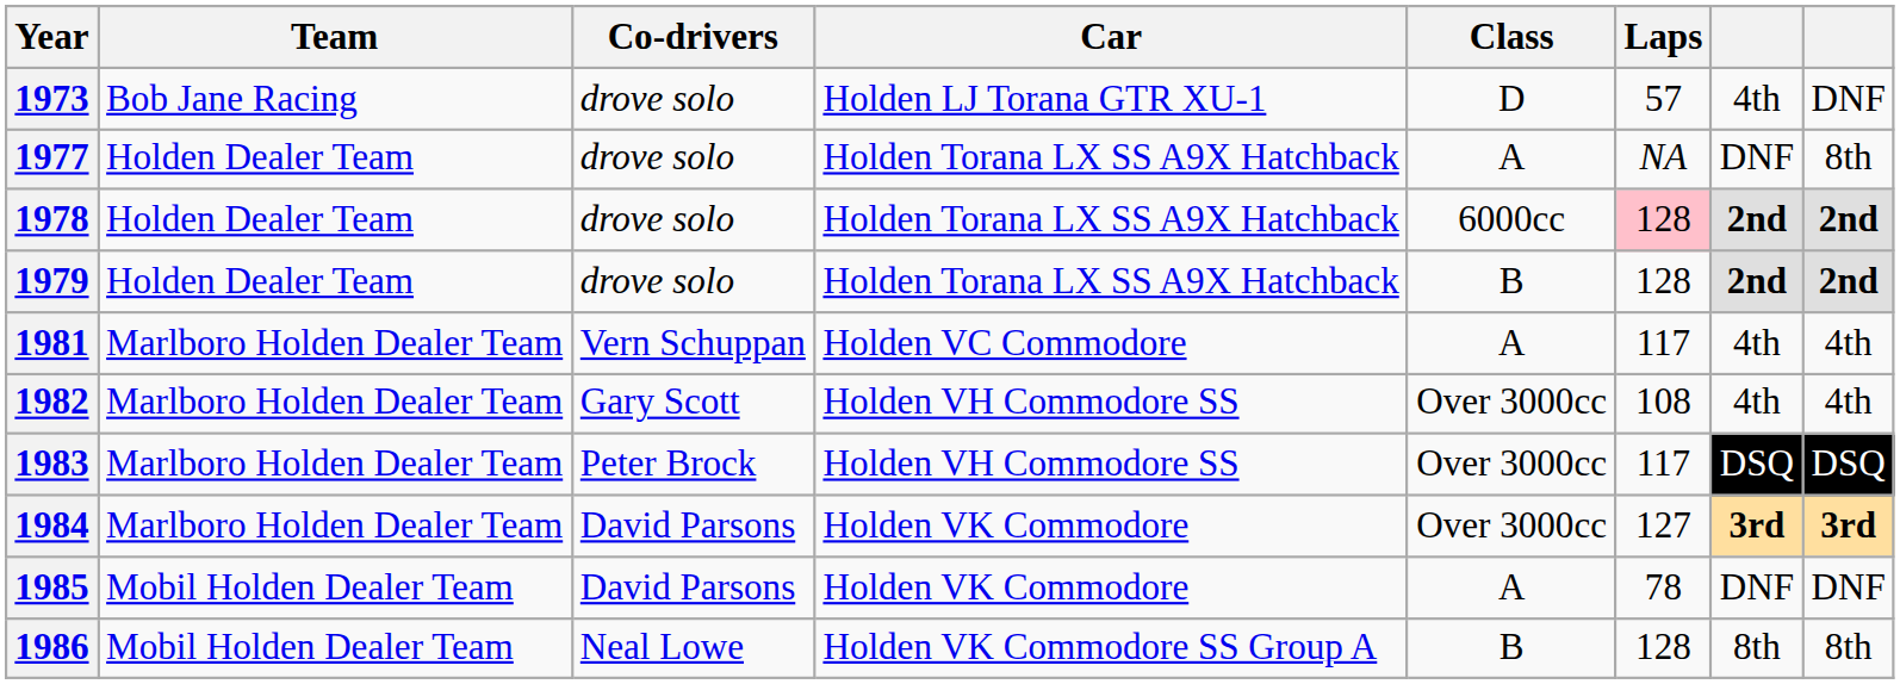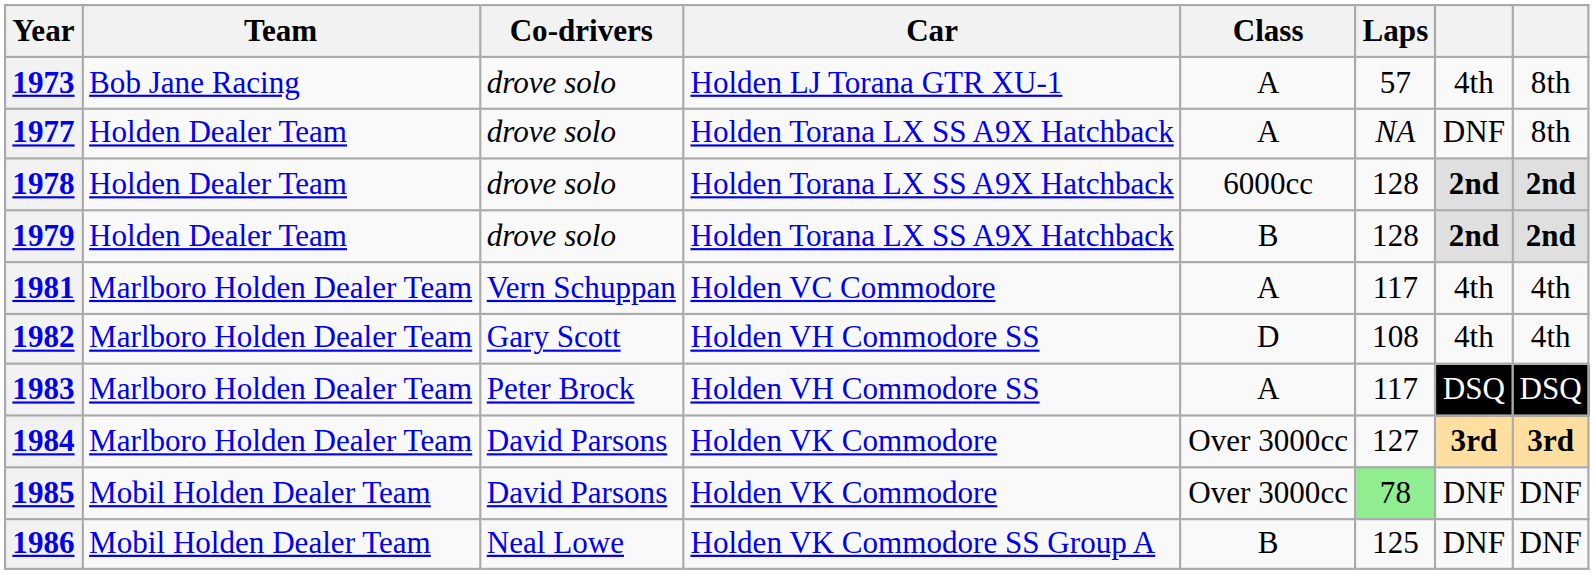 <table class="wikitable" style="text-align:center; font-size:90%">
 <tr>
 <th>Year</th>
 <th>Team</th>
 <th>Co-drivers</th>
 <th>Car</th>
 <th>Class</th>
 <th>Laps</th>
 <th></th>
 <th></th>
 </tr>
 <tr>
 <th><a href='#'>1973</a></th>
 <td align="left"> <a href='#'>Bob Jane Racing</a></td>
 <td align="left"><em>drove solo</em></td>
 <td align="left"><a href='#'>Holden LJ Torana GTR XU-1</a></td>
-<td>D</td>
+<td>A</td>
 <td>57</td>
 <td>4th</td>
-<td>DNF</td>
+<td>8th</td>
 </tr>
 <tr>
 <th><a href='#'>1977</a></th>
 <td align="left"> <a href='#'>Holden Dealer Team</a></td>
 <td align="left"><em>drove solo</em></td>
 <td align="left"><a href='#'>Holden Torana LX SS A9X Hatchback</a></td>
 <td>A</td>
 <td><em>NA</em></td>
 <td>DNF</td>
 <td>8th</td>
 </tr>
 <tr>
 <th><a href='#'>1978</a></th>
 <td align="left"> <a href='#'>Holden Dealer Team</a></td>
 <td align="left"><em>drove solo</em></td>
 <td align="left"><a href='#'>Holden Torana LX SS A9X Hatchback</a></td>
 <td>6000cc</td>
-<td style="background: pink;">128</td>
+<td>128</td>
 <td style="background:#dfdfdf;"><strong>2nd</strong></td>
 <td style="background:#dfdfdf;"><strong>2nd</strong></td>
 </tr>
 <tr>
 <th><a href='#'>1979</a></th>
 <td align="left"> <a href='#'>Holden Dealer Team</a></td>
 <td align="left"><em>drove solo</em></td>
 <td align="left"><a href='#'>Holden Torana LX SS A9X Hatchback</a></td>
 <td>B</td>
 <td>128</td>
 <td style="background:#dfdfdf;"><strong>2nd</strong></td>
 <td style="background:#dfdfdf;"><strong>2nd</strong></td>
 </tr>
 <tr>
 <th><a href='#'>1981</a></th>
 <td align="left"> <a href='#'>Marlboro Holden Dealer Team</a></td>
 <td align="left"> <a href='#'>Vern Schuppan</a></td>
 <td align="left"><a href='#'>Holden VC Commodore</a></td>
 <td>A</td>
 <td>117</td>
 <td>4th</td>
 <td>4th</td>
 </tr>
 <tr>
 <th><a href='#'>1982</a></th>
 <td align="left"> <a href='#'>Marlboro Holden Dealer Team</a></td>
 <td align="left"> <a href='#'>Gary Scott</a></td>
 <td align="left"><a href='#'>Holden VH Commodore SS</a></td>
-<td>Over 3000cc</td>
+<td>D</td>
 <td>108</td>
 <td>4th</td>
 <td>4th</td>
 </tr>
 <tr>
 <th><a href='#'>1983</a></th>
 <td align="left"> <a href='#'>Marlboro Holden Dealer Team</a></td>
 <td align="left"> <a href='#'>Peter Brock</a></td>
 <td align="left"><a href='#'>Holden VH Commodore SS</a></td>
-<td>Over 3000cc</td>
+<td>A</td>
 <td>117</td>
 <td style="background:#000000; color:white">DSQ</td>
 <td style="background:#000000; color:white">DSQ</td>
 </tr>
 <tr>
 <th><a href='#'>1984</a></th>
 <td align="left"> <a href='#'>Marlboro Holden Dealer Team</a></td>
 <td align="left"> <a href='#'>David Parsons</a></td>
 <td align="left"><a href='#'>Holden VK Commodore</a></td>
 <td>Over 3000cc</td>
 <td>127</td>
 <td style="background:#ffdf9f;"><strong>3rd</strong></td>
 <td style="background:#ffdf9f;"><strong>3rd</strong></td>
 </tr>
 <tr>
 <th><a href='#'>1985</a></th>
 <td align="left"> <a href='#'>Mobil Holden Dealer Team</a></td>
 <td align="left"> <a href='#'>David Parsons</a></td>
 <td align="left"><a href='#'>Holden VK Commodore</a></td>
-<td>A</td>
-<td>78</td>
+<td>Over 3000cc</td>
+<td style="background: lightgreen;">78</td>
 <td>DNF</td>
 <td>DNF</td>
 </tr>
 <tr>
 <th><a href='#'>1986</a></th>
 <td align="left"> <a href='#'>Mobil Holden Dealer Team</a></td>
 <td align="left"> <a href='#'>Neal Lowe</a></td>
 <td align="left"><a href='#'>Holden VK Commodore SS Group A</a></td>
 <td>B</td>
-<td>128</td>
-<td>8th</td>
-<td>8th</td>
+<td>125</td>
+<td>DNF</td>
+<td>DNF</td>
 </tr>
 </table>
